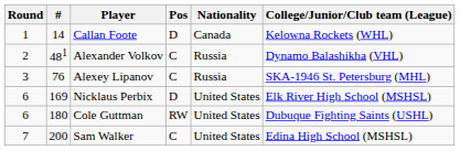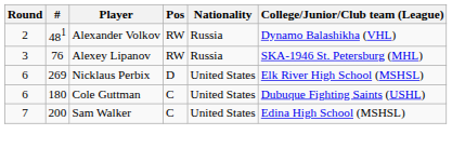 <table class="wikitable">
 <tr>
 <th>Round</th>
 <th>#</th>
 <th>Player</th>
 <th>Pos</th>
 <th>Nationality</th>
 <th>College/Junior/Club team (League)</th>
 </tr>
 <tr>
-<td style="text-align:center">1</td>
-<td style="text-align:center">14</td>
-<td><a href='#'>Callan Foote</a></td>
-<td>D</td>
-<td> Canada</td>
-<td><a href='#'>Kelowna Rockets</a> (<a href='#'>WHL</a>)</td>
-</tr>
-<tr>
 <td style="text-align:center">2</td>
 <td style="text-align:center">48<sup>1</sup></td>
 <td>Alexander Volkov</td>
-<td>C</td>
+<td>RW</td>
 <td> Russia</td>
 <td><a href='#'>Dynamo Balashikha</a> (<a href='#'>VHL</a>)</td>
 </tr>
 <tr>
 <td style="text-align:center">3</td>
 <td style="text-align:center">76</td>
 <td>Alexey Lipanov</td>
-<td>C</td>
+<td>RW</td>
 <td> Russia</td>
 <td><a href='#'>SKA-1946 St. Petersburg</a> (<a href='#'>MHL</a>)</td>
 </tr>
 <tr>
 <td style="text-align:center">6</td>
-<td style="text-align:center">169</td>
+<td style="text-align:center">269</td>
 <td>Nicklaus Perbix</td>
 <td>D</td>
 <td> United States</td>
 <td><a href='#'>Elk River High School</a> (<a href='#'>MSHSL</a>)</td>
 </tr>
 <tr>
 <td style="text-align:center">6</td>
 <td style="text-align:center">180</td>
 <td>Cole Guttman</td>
-<td>RW</td>
+<td>C</td>
 <td> United States</td>
 <td><a href='#'>Dubuque Fighting Saints</a> (<a href='#'>USHL</a>)</td>
 </tr>
 <tr>
 <td style="text-align:center">7</td>
 <td style="text-align:center">200</td>
 <td>Sam Walker</td>
 <td>C</td>
 <td> United States</td>
 <td><a href='#'>Edina High School</a> (MSHSL)</td>
 </tr>
 </table>
